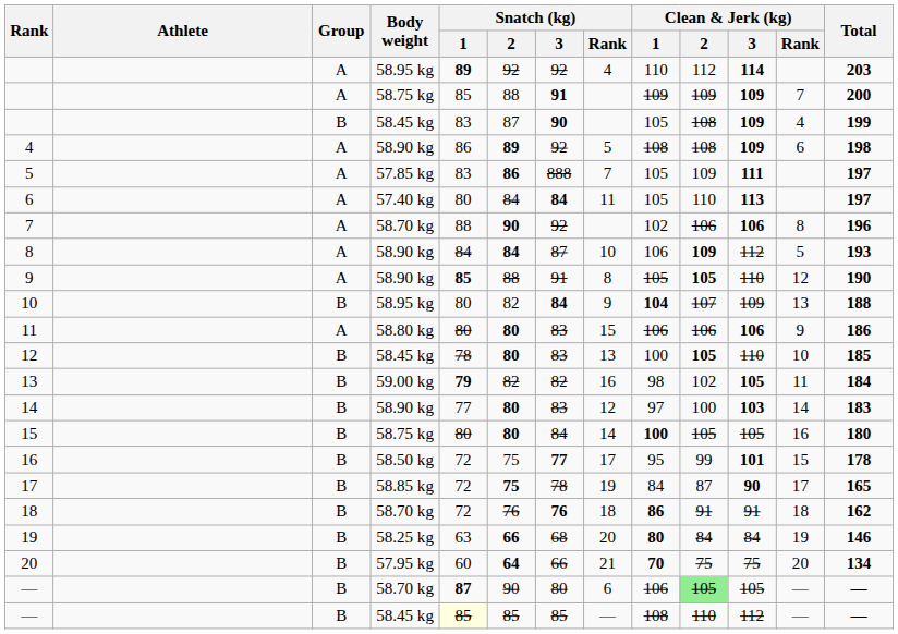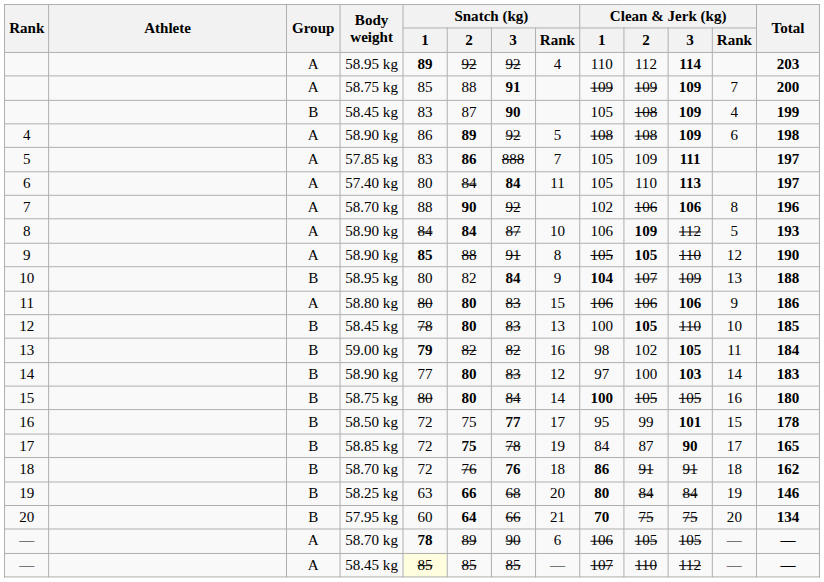 <table class = "wikitable" style="text-align:center;">
 <tr>
 <th rowspan=2 width=40>Rank</th>
 <th rowspan=2 width=250>Athlete</th>
 <th rowspan=2 width=50>Group</th>
 <th rowspan=2 width=60>Body weight</th>
 <th colspan=4>Snatch (kg)</th>
 <th colspan=4>Clean & Jerk (kg)</th>
 <th rowspan=2 width=60>Total</th>
 </tr>
 <tr>
 <th width=40>1</th>
 <th width=40>2</th>
 <th width=40>3</th>
 <th width=40>Rank</th>
 <th width=40>1</th>
 <th width=40>2</th>
 <th width=40>3</th>
 <th width=40>Rank</th>
 </tr>
 <tr>
 <td></td>
 <td align=left></td>
 <td>A</td>
 <td>58.95 kg</td>
 <td><strong>89</strong></td>
 <td><s>92</s></td>
 <td><s>92</s></td>
 <td>4</td>
 <td>110</td>
 <td>112</td>
 <td><strong>114</strong></td>
 <td></td>
 <td><strong>203</strong></td>
 </tr>
 <tr>
 <td></td>
 <td align=left></td>
 <td>A</td>
 <td>58.75 kg</td>
 <td>85</td>
 <td>88</td>
 <td><strong>91</strong></td>
 <td></td>
 <td><s>109</s></td>
 <td><s>109</s></td>
 <td><strong>109</strong></td>
 <td>7</td>
 <td><strong>200</strong></td>
 </tr>
 <tr>
 <td></td>
 <td align=left></td>
 <td>B</td>
 <td>58.45 kg</td>
 <td>83</td>
 <td>87</td>
 <td><strong>90</strong></td>
 <td></td>
 <td>105</td>
 <td><s>108</s></td>
 <td><strong>109</strong></td>
 <td>4</td>
 <td><strong>199</strong></td>
 </tr>
 <tr>
 <td>4</td>
 <td align=left></td>
 <td>A</td>
 <td>58.90 kg</td>
 <td>86</td>
 <td><strong>89</strong></td>
 <td><s>92</s></td>
 <td>5</td>
 <td><s>108</s></td>
 <td><s>108</s></td>
 <td><strong>109</strong></td>
 <td>6</td>
 <td><strong>198</strong></td>
 </tr>
 <tr>
 <td>5</td>
 <td align=left></td>
 <td>A</td>
 <td>57.85 kg</td>
 <td>83</td>
 <td><strong>86</strong></td>
 <td><s>888</s></td>
 <td>7</td>
 <td>105</td>
 <td>109</td>
 <td><strong>111</strong></td>
 <td></td>
 <td><strong>197</strong></td>
 </tr>
 <tr>
 <td>6</td>
 <td align=left></td>
 <td>A</td>
 <td>57.40 kg</td>
 <td>80</td>
 <td><s>84</s></td>
 <td><strong>84</strong></td>
 <td>11</td>
 <td>105</td>
 <td>110</td>
 <td><strong>113</strong></td>
 <td></td>
 <td><strong>197</strong></td>
 </tr>
 <tr>
 <td>7</td>
 <td align=left></td>
 <td>A</td>
 <td>58.70 kg</td>
 <td>88</td>
 <td><strong>90</strong></td>
 <td><s>92</s></td>
 <td></td>
 <td>102</td>
 <td><s>106</s></td>
 <td><strong>106</strong></td>
 <td>8</td>
 <td><strong>196</strong></td>
 </tr>
 <tr>
 <td>8</td>
 <td align=left></td>
 <td>A</td>
 <td>58.90 kg</td>
 <td><s>84</s></td>
 <td><strong>84</strong></td>
 <td><s>87</s></td>
 <td>10</td>
 <td>106</td>
 <td><strong>109</strong></td>
 <td><s>112</s></td>
 <td>5</td>
 <td><strong>193</strong></td>
 </tr>
 <tr>
 <td>9</td>
 <td align=left></td>
 <td>A</td>
 <td>58.90 kg</td>
 <td><strong>85</strong></td>
 <td><s>88</s></td>
 <td><s>91</s></td>
 <td>8</td>
 <td><s>105</s></td>
 <td><strong>105</strong></td>
 <td><s>110</s></td>
 <td>12</td>
 <td><strong>190</strong></td>
 </tr>
 <tr>
 <td>10</td>
 <td align=left></td>
 <td>B</td>
 <td>58.95 kg</td>
 <td>80</td>
 <td>82</td>
 <td><strong>84</strong></td>
 <td>9</td>
 <td><strong>104</strong></td>
 <td><s>107</s></td>
 <td><s>109</s></td>
 <td>13</td>
 <td><strong>188</strong></td>
 </tr>
 <tr>
 <td>11</td>
 <td align=left></td>
 <td>A</td>
 <td>58.80 kg</td>
 <td><s>80</s></td>
 <td><strong>80</strong></td>
 <td><s>83</s></td>
 <td>15</td>
 <td><s>106</s></td>
 <td><s>106</s></td>
 <td><strong>106</strong></td>
 <td>9</td>
 <td><strong>186</strong></td>
 </tr>
 <tr>
 <td>12</td>
 <td align=left></td>
 <td>B</td>
 <td>58.45 kg</td>
 <td><s>78</s></td>
 <td><strong>80</strong></td>
 <td><s>83</s></td>
 <td>13</td>
 <td>100</td>
 <td><strong>105</strong></td>
 <td><s>110</s></td>
 <td>10</td>
 <td><strong>185</strong></td>
 </tr>
 <tr>
 <td>13</td>
 <td align=left></td>
 <td>B</td>
 <td>59.00 kg</td>
 <td><strong>79</strong></td>
 <td><s>82</s></td>
 <td><s>82</s></td>
 <td>16</td>
 <td>98</td>
 <td>102</td>
 <td><strong>105</strong></td>
 <td>11</td>
 <td><strong>184</strong></td>
 </tr>
 <tr>
 <td>14</td>
 <td align=left></td>
 <td>B</td>
 <td>58.90 kg</td>
 <td>77</td>
 <td><strong>80</strong></td>
 <td><s>83</s></td>
 <td>12</td>
 <td>97</td>
 <td>100</td>
 <td><strong>103</strong></td>
 <td>14</td>
 <td><strong>183</strong></td>
 </tr>
 <tr>
 <td>15</td>
 <td align=left></td>
 <td>B</td>
 <td>58.75 kg</td>
 <td><s>80</s></td>
 <td><strong>80</strong></td>
 <td><s>84</s></td>
 <td>14</td>
 <td><strong>100</strong></td>
 <td><s>105</s></td>
 <td><s>105</s></td>
 <td>16</td>
 <td><strong>180</strong></td>
 </tr>
 <tr>
 <td>16</td>
 <td align=left></td>
 <td>B</td>
 <td>58.50 kg</td>
 <td>72</td>
 <td>75</td>
 <td><strong>77</strong></td>
 <td>17</td>
 <td>95</td>
 <td>99</td>
 <td><strong>101</strong></td>
 <td>15</td>
 <td><strong>178</strong></td>
 </tr>
 <tr>
 <td>17</td>
 <td align=left></td>
 <td>B</td>
 <td>58.85 kg</td>
 <td>72</td>
 <td><strong>75</strong></td>
 <td><s>78</s></td>
 <td>19</td>
 <td>84</td>
 <td>87</td>
 <td><strong>90</strong></td>
 <td>17</td>
 <td><strong>165</strong></td>
 </tr>
 <tr>
 <td>18</td>
 <td align=left></td>
 <td>B</td>
 <td>58.70 kg</td>
 <td>72</td>
 <td><s>76</s></td>
 <td><strong>76</strong></td>
 <td>18</td>
 <td><strong>86</strong></td>
 <td><s>91</s></td>
 <td><s>91</s></td>
 <td>18</td>
 <td><strong>162</strong></td>
 </tr>
 <tr>
 <td>19</td>
 <td align=left></td>
 <td>B</td>
 <td>58.25 kg</td>
 <td>63</td>
 <td><strong>66</strong></td>
 <td><s>68</s></td>
 <td>20</td>
 <td><strong>80</strong></td>
 <td><s>84</s></td>
 <td><s>84</s></td>
 <td>19</td>
 <td><strong>146</strong></td>
 </tr>
 <tr>
 <td>20</td>
 <td align=left></td>
 <td>B</td>
 <td>57.95 kg</td>
 <td>60</td>
 <td><strong>64</strong></td>
 <td><s>66</s></td>
 <td>21</td>
 <td><strong>70</strong></td>
 <td><s>75</s></td>
 <td><s>75</s></td>
 <td>20</td>
 <td><strong>134</strong></td>
 </tr>
 <tr>
 <td>—</td>
 <td align=left></td>
-<td>B</td>
+<td>A</td>
 <td>58.70 kg</td>
-<td><strong>87</strong></td>
+<td><strong>78</strong></td>
+<td><s>89</s></td>
 <td><s>90</s></td>
-<td><s>80</s></td>
 <td>6</td>
 <td><s>106</s></td>
-<td style="background: lightgreen;"><s>105</s></td>
+<td><s>105</s></td>
 <td><s>105</s></td>
 <td>—</td>
 <td><strong>—</strong></td>
 </tr>
 <tr>
 <td>—</td>
 <td align=left></td>
-<td>B</td>
+<td>A</td>
 <td>58.45 kg</td>
 <td style="background: lightyellow;"><s>85</s></td>
 <td><s>85</s></td>
 <td><s>85</s></td>
 <td>—</td>
-<td><s>108</s></td>
+<td><s>107</s></td>
 <td><s>110</s></td>
 <td><s>112</s></td>
 <td>—</td>
 <td><strong>—</strong></td>
 </tr>
 </table>
